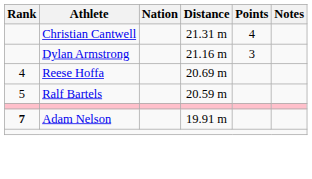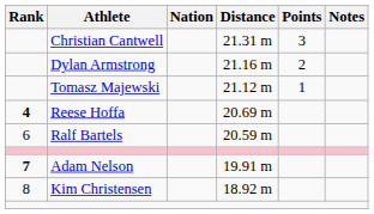 <table class="wikitable mw-datatable sortable" style="text-align:center;">
 <tr>
 <th scope="col" style="width: 10px;">Rank</th>
 <th scope="col">Athlete</th>
 <th scope="col">Nation</th>
 <th scope="col">Distance</th>
 <th scope="col">Points</th>
 <th scope="col">Notes</th>
 </tr>
 <tr>
 <td></td>
 <td align="left"><a href='#'>Christian Cantwell</a></td>
 <td align="left"></td>
 <td>21.31 m</td>
-<td>4</td>
+<td>3</td>
 <td></td>
 </tr>
 <tr>
 <td></td>
 <td align="left"><a href='#'>Dylan Armstrong</a></td>
 <td align="left"></td>
 <td>21.16 m</td>
-<td>3</td>
+<td>2</td>
 <td></td>
 </tr>
 <tr>
-<td>4</td>
+<td></td>
+<td align="left"><a href='#'>Tomasz Majewski</a></td>
+<td align="left"></td>
+<td>21.12 m</td>
+<td>1</td>
+<td></td>
+</tr>
+<tr>
+<td><strong>4</strong></td>
 <td align="left"><a href='#'>Reese Hoffa</a></td>
 <td align="left"></td>
 <td>20.69 m</td>
 <td></td>
 <td></td>
 </tr>
 <tr>
-<td>5</td>
+<td>6</td>
 <td align="left"><a href='#'>Ralf Bartels</a></td>
 <td align="left"></td>
 <td>20.59 m</td>
 <td></td>
 <td></td>
 </tr>
 <tr bgcolor=pink>
 <td></td>
 <td align="left"></td>
 <td align="left"></td>
 <td></td>
 <td></td>
 <td></td>
 </tr>
 <tr>
 <td><strong>7</strong></td>
 <td align="left"><a href='#'>Adam Nelson</a></td>
 <td align="left"></td>
 <td>19.91 m</td>
 <td></td>
 <td></td>
 </tr>
+<tr>
+<td>8</td>
+<td align="left"><a href='#'>Kim Christensen</a></td>
+<td align="left"></td>
+<td>18.92 m</td>
+<td></td>
+<td></td>
+</tr>
 <tr class="sortbottom">
 <td colspan="6"></td>
 </tr>
 </table>
